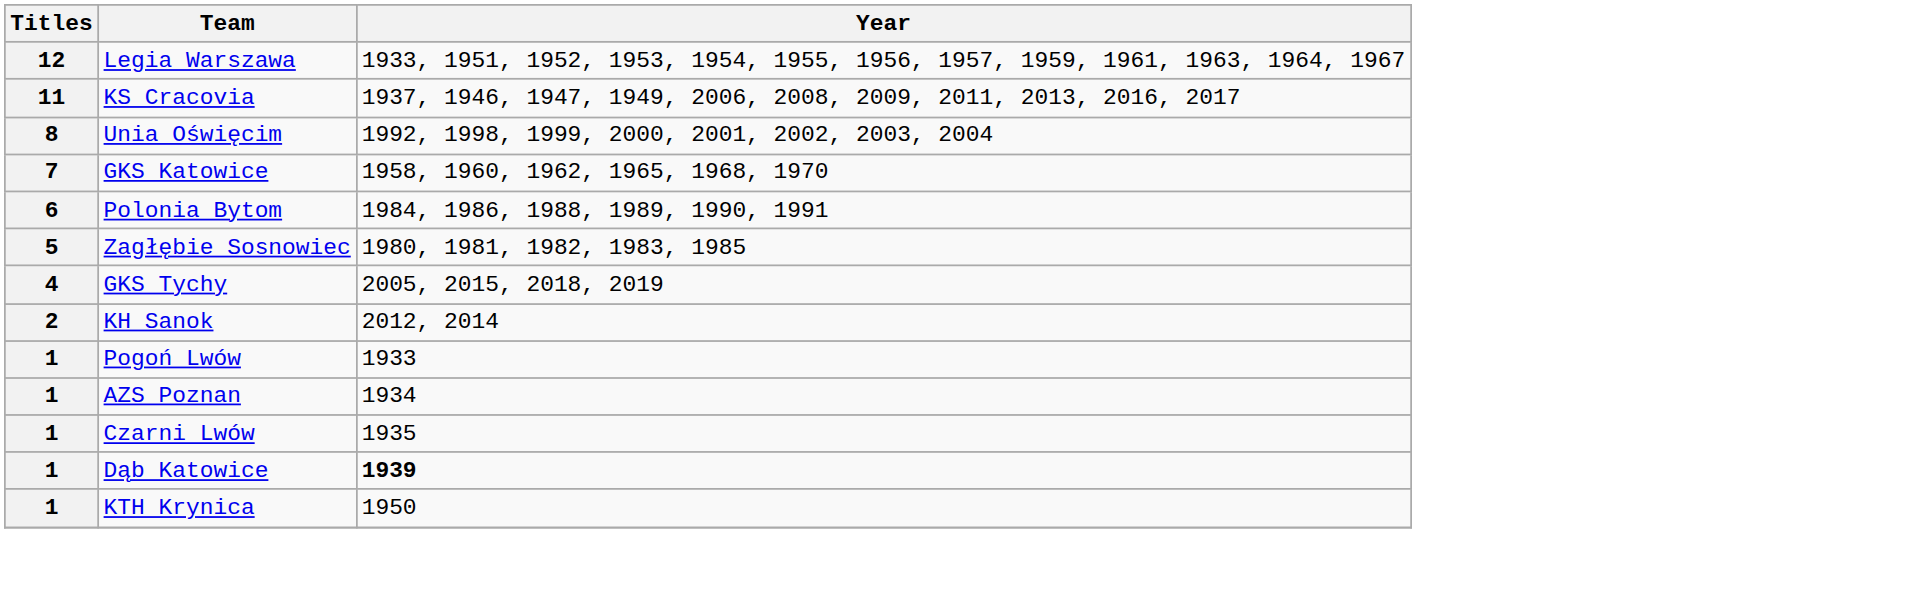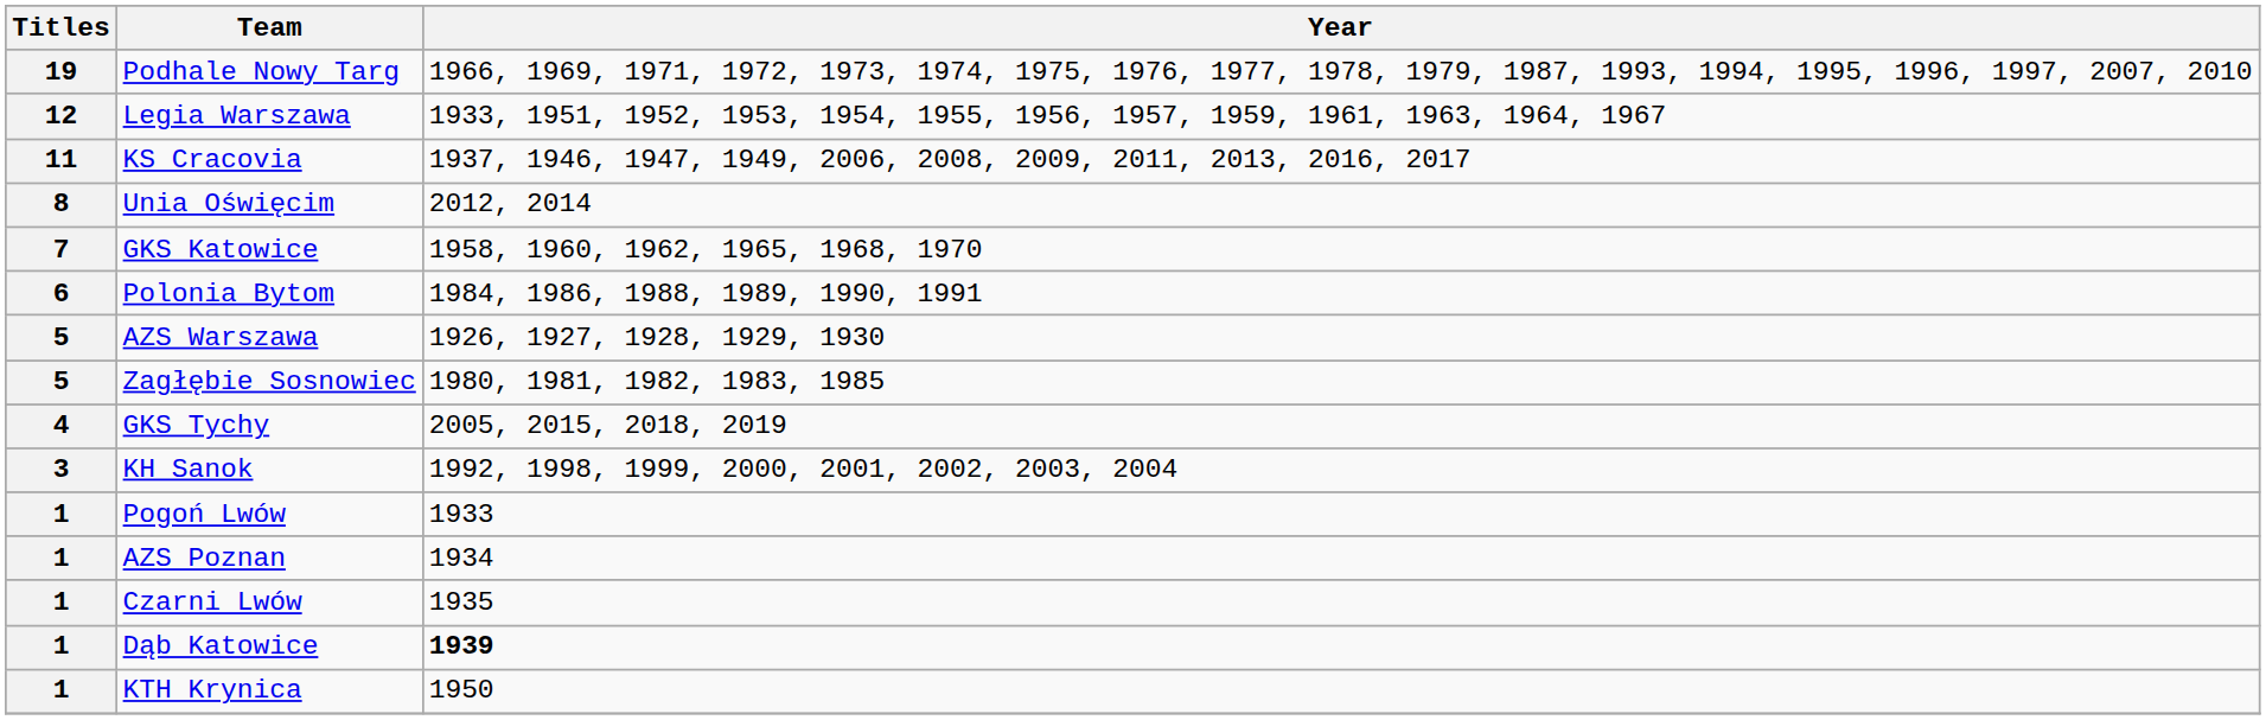 <table class="wikitable">
 <tr bgcolor=#ececec>
 <th>Titles</th>
 <th>Team</th>
 <th>Year</th>
+</tr>
+<tr>
+<th>19</th>
+<td><a href='#'>Podhale Nowy Targ</a></td>
+<td>1966, 1969, 1971, 1972, 1973, 1974, 1975, 1976, 1977, 1978, 1979, 1987, 1993, 1994, 1995, 1996, 1997, 2007, 2010</td>
 </tr>
 <tr>
 <th>12</th>
 <td><a href='#'>Legia Warszawa</a></td>
 <td>1933, 1951, 1952, 1953, 1954, 1955, 1956, 1957, 1959, 1961, 1963, 1964, 1967</td>
 </tr>
 <tr>
 <th>11</th>
 <td><a href='#'>KS Cracovia</a></td>
 <td>1937, 1946, 1947, 1949, 2006, 2008, 2009, 2011, 2013, 2016, 2017</td>
 </tr>
 <tr>
 <th>8</th>
 <td><a href='#'>Unia Oświęcim</a></td>
-<td>1992, 1998, 1999, 2000, 2001, 2002, 2003, 2004</td>
+<td>2012, 2014</td>
 </tr>
 <tr>
 <th>7</th>
 <td><a href='#'>GKS Katowice</a></td>
 <td>1958, 1960, 1962, 1965, 1968, 1970</td>
 </tr>
 <tr>
 <th>6</th>
 <td><a href='#'>Polonia Bytom</a></td>
 <td>1984, 1986, 1988, 1989, 1990, 1991</td>
 </tr>
 <tr>
 <th>5</th>
+<td><a href='#'>AZS Warszawa</a></td>
+<td>1926, 1927, 1928, 1929, 1930</td>
+</tr>
+<tr>
+<th>5</th>
 <td><a href='#'>Zagłębie Sosnowiec</a></td>
 <td>1980, 1981, 1982, 1983, 1985</td>
 </tr>
 <tr>
 <th>4</th>
 <td><a href='#'>GKS Tychy</a></td>
 <td>2005, 2015, 2018, 2019</td>
 </tr>
 <tr>
-<th>2</th>
+<th>3</th>
 <td><a href='#'>KH Sanok</a></td>
-<td>2012, 2014</td>
+<td>1992, 1998, 1999, 2000, 2001, 2002, 2003, 2004</td>
 </tr>
 <tr>
 <th>1</th>
 <td><a href='#'>Pogoń Lwów</a></td>
 <td>1933</td>
 </tr>
 <tr>
 <th>1</th>
 <td><a href='#'>AZS Poznan</a></td>
 <td>1934</td>
 </tr>
 <tr>
 <th>1</th>
 <td><a href='#'>Czarni Lwów</a></td>
 <td>1935</td>
 </tr>
 <tr>
 <th>1</th>
 <td><a href='#'>Dąb Katowice</a></td>
 <td><strong>1939</strong></td>
 </tr>
 <tr>
 <th>1</th>
 <td><a href='#'>KTH Krynica</a></td>
 <td>1950</td>
 </tr>
 <tr>
 </tr>
 </table>
